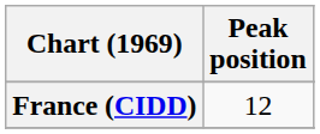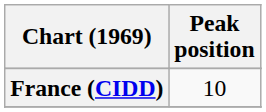 <table class="wikitable plainrowheaders sortable" style="text-align:center;">
 <tr>
 <th>Chart (1969)</th>
 <th>Peak<br>position</th>
 </tr>
 <tr>
 </tr>
 <tr>
 <th scope="row">France (<a href='#'>CIDD</a>)</th>
-<td>12</td>
+<td>10</td>
 </tr>
 <tr>
 </tr>
 <tr>
 </tr>
 <tr>
 </tr>
 <tr>
 </tr>
 <tr>
 </tr>
 </table>
